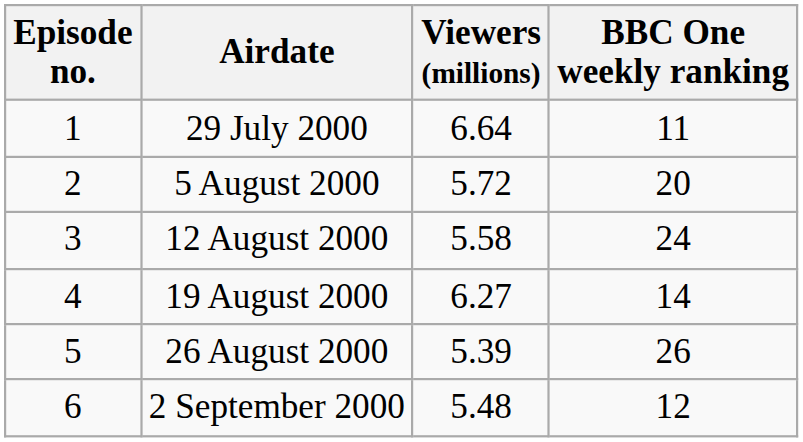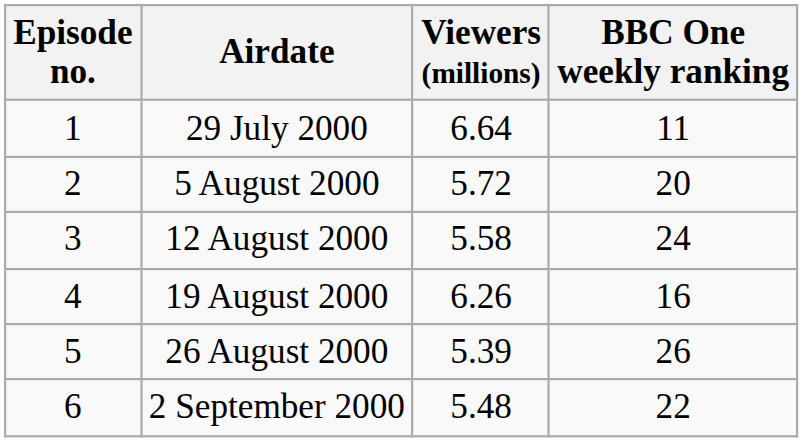 <table class="wikitable" style="text-align:center;">
 <tr>
 <th>Episode<br>no.</th>
 <th>Airdate</th>
 <th>Viewers<br><small>(millions)</small></th>
 <th>BBC One<br>weekly ranking</th>
 </tr>
 <tr>
 <td>1</td>
 <td>29 July 2000</td>
 <td>6.64</td>
 <td>11</td>
 </tr>
 <tr>
 <td>2</td>
 <td>5 August 2000</td>
 <td>5.72</td>
 <td>20</td>
 </tr>
 <tr>
 <td>3</td>
 <td>12 August 2000</td>
 <td>5.58</td>
 <td>24</td>
 </tr>
 <tr>
 <td>4</td>
 <td>19 August 2000</td>
-<td>6.27</td>
-<td>14</td>
+<td>6.26</td>
+<td>16</td>
 </tr>
 <tr>
 <td>5</td>
 <td>26 August 2000</td>
 <td>5.39</td>
 <td>26</td>
 </tr>
 <tr>
 <td>6</td>
 <td>2 September 2000</td>
 <td>5.48</td>
-<td>12</td>
+<td>22</td>
 </tr>
 </table>
